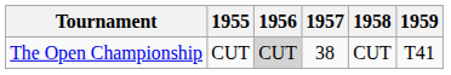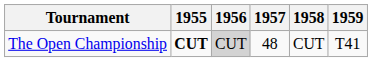 <table class="wikitable" style="font-size:95%;text-align:center;">
 <tr>
 <th>Tournament</th>
 <th>1955</th>
 <th>1956</th>
 <th>1957</th>
 <th>1958</th>
 <th>1959</th>
 </tr>
 <tr>
 <td align=left><a href='#'>The Open Championship</a></td>
-<td>CUT</td>
+<td><strong>CUT</strong></td>
 <td style="background: lightgrey;">CUT</td>
-<td>38</td>
+<td>48</td>
 <td>CUT</td>
 <td>T41</td>
 </tr>
 </table>
